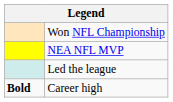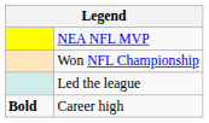 <table class="wikitable">
 <tr>
 <th colspan="2">Legend</th>
 </tr>
 <tr>
+<td style="background:#ffff00; width:3em;"></td>
+<td><a href='#'>NEA NFL MVP</a></td>
+</tr>
+<tr>
 <td style="background:#ffe6bd; width:3em;"></td>
 <td>Won <a href='#'>NFL Championship</a></td>
-</tr>
-<tr>
-<td style="background:#ffff00; width:3em;"></td>
-<td><a href='#'>NEA NFL MVP</a></td>
 </tr>
 <tr>
 <td style="background:#cfecec; width:3em;"></td>
 <td>Led the league</td>
 </tr>
 <tr>
 <td><strong>Bold</strong></td>
 <td>Career high</td>
 </tr>
 </table>
